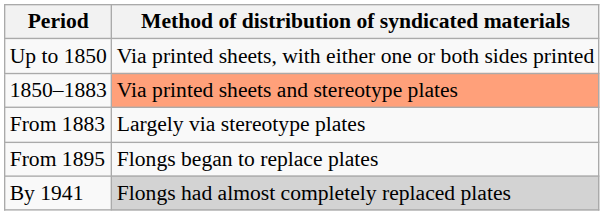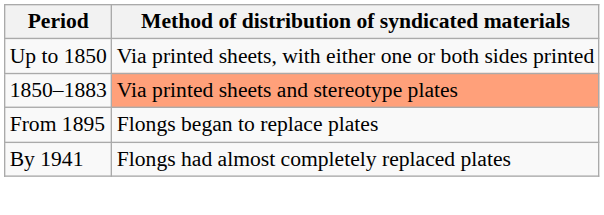 <table class="wikitable">
 <tr>
 <th>Period</th>
 <th>Method of distribution of syndicated materials</th>
 </tr>
 <tr>
 <td>Up to 1850</td>
 <td>Via printed sheets, with either one or both sides printed</td>
 </tr>
 <tr>
 <td>1850–1883</td>
 <td style="background: lightsalmon;">Via printed sheets and stereotype plates</td>
 </tr>
 <tr>
-<td>From 1883</td>
-<td>Largely via stereotype plates</td>
-</tr>
-<tr>
 <td>From 1895</td>
 <td>Flongs began to replace plates</td>
 </tr>
 <tr>
 <td>By 1941</td>
-<td style="background: lightgrey;">Flongs had almost completely replaced plates</td>
+<td>Flongs had almost completely replaced plates</td>
 </tr>
 </table>
